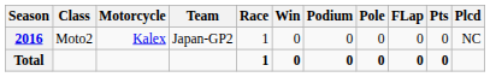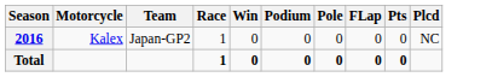 <table class="wikitable" style=text-align:right>
 <tr>
 <th>Season</th>
-<th>Class</th>
 <th>Motorcycle</th>
 <th>Team</th>
 <th>Race</th>
 <th>Win</th>
 <th>Podium</th>
 <th>Pole</th>
 <th>FLap</th>
 <th>Pts</th>
 <th>Plcd</th>
 </tr>
 <tr>
 <th><a href='#'>2016</a></th>
-<td>Moto2</td>
 <td><a href='#'>Kalex</a></td>
 <td>Japan-GP2</td>
 <td>1</td>
 <td>0</td>
 <td>0</td>
 <td>0</td>
 <td>0</td>
 <td>0</td>
 <td>NC</td>
 </tr>
 <tr>
 <th>Total</th>
 <td></td>
 <td></td>
-<td></td>
 <td><strong>1</strong></td>
 <td><strong>0</strong></td>
 <td><strong>0</strong></td>
 <td><strong>0</strong></td>
 <td><strong>0</strong></td>
 <td><strong>0</strong></td>
 <td></td>
 </tr>
 </table>
